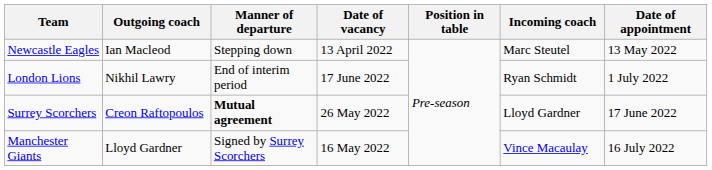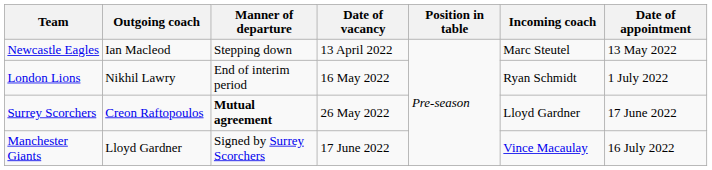 <table class="wikitable sortable">
 <tr>
 <th scope="col" style="width: 140px;">Team</th>
 <th scope="col" style="width: 160px;">Outgoing coach</th>
 <th scope="col" style="width: 160px;">Manner of departure</th>
 <th scope="col" style="width: 140px;">Date of vacancy</th>
 <th scope="col" style="width: 140px;">Position in table</th>
 <th scope="col" style="width: 160px;">Incoming coach</th>
 <th scope="col" style="width: 140px;">Date of appointment</th>
 </tr>
 <tr>
 <td><a href='#'>Newcastle Eagles</a></td>
 <td> Ian Macleod</td>
 <td>Stepping down</td>
 <td>13 April 2022</td>
 <td rowspan="4"><em>Pre-season</em></td>
 <td> Marc Steutel</td>
 <td>13 May 2022</td>
 </tr>
 <tr>
 <td><a href='#'>London Lions</a></td>
 <td> Nikhil Lawry</td>
 <td>End of interim period</td>
-<td>17 June 2022</td>
+<td>16 May 2022</td>
 <td> Ryan Schmidt</td>
 <td>1 July 2022</td>
 </tr>
 <tr>
 <td><a href='#'>Surrey Scorchers</a></td>
 <td> <a href='#'>Creon Raftopoulos</a></td>
 <td><strong>Mutual agreement</strong></td>
 <td>26 May 2022</td>
 <td> Lloyd Gardner</td>
 <td>17 June 2022</td>
 </tr>
 <tr>
 <td><a href='#'>Manchester Giants</a></td>
 <td> Lloyd Gardner</td>
 <td>Signed by <a href='#'>Surrey Scorchers</a></td>
-<td>16 May 2022</td>
+<td>17 June 2022</td>
 <td> <a href='#'>Vince Macaulay</a></td>
 <td>16 July 2022</td>
 </tr>
 </table>
